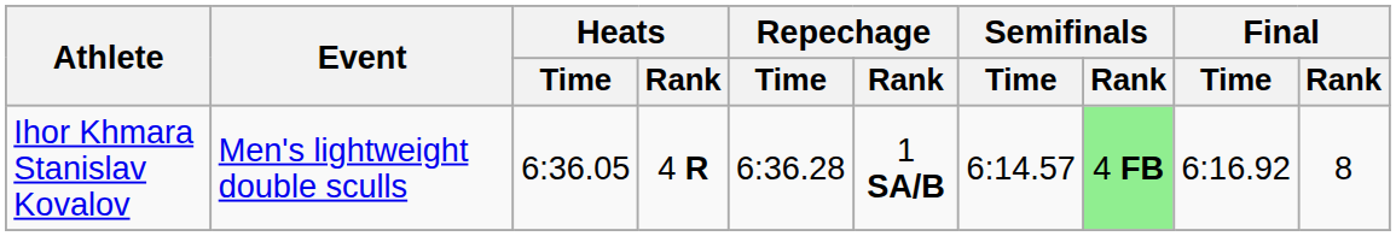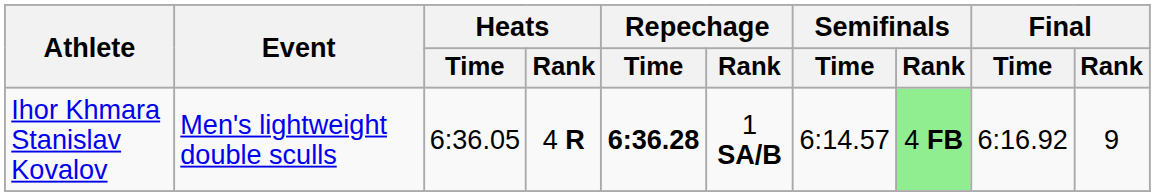 <table class="wikitable" style="font-size:90%">
 <tr>
 <th rowspan="2">Athlete</th>
 <th rowspan="2">Event</th>
 <th colspan="2">Heats</th>
 <th colspan="2">Repechage</th>
 <th colspan="2">Semifinals</th>
 <th colspan="2">Final</th>
 </tr>
 <tr style="font-size:95%">
 <th>Time</th>
 <th>Rank</th>
 <th>Time</th>
 <th>Rank</th>
 <th>Time</th>
 <th>Rank</th>
 <th>Time</th>
 <th>Rank</th>
 </tr>
 <tr align=center>
 <td align=left><a href='#'>Ihor Khmara</a><br><a href='#'>Stanislav Kovalov</a></td>
 <td align=left><a href='#'>Men's lightweight double sculls</a></td>
 <td>6:36.05</td>
 <td>4 <strong>R</strong></td>
-<td>6:36.28</td>
+<td><strong>6:36.28</strong></td>
 <td>1 <strong>SA/B</strong></td>
 <td>6:14.57</td>
 <td style="background: lightgreen;">4 <strong>FB</strong></td>
 <td>6:16.92</td>
-<td>8</td>
+<td>9</td>
 </tr>
 </table>
